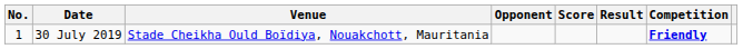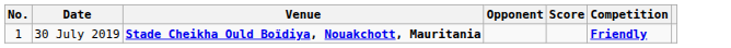 <table class="wikitable sortable">
 <tr>
 <th scope="col">No.</th>
 <th scope="col">Date</th>
 <th scope="col">Venue</th>
 <th scope="col">Opponent</th>
 <th scope="col">Score</th>
-<th scope="col">Result</th>
 <th scope="col">Competition</th>
 <th scope="col" class="unsortable"></th>
 </tr>
 <tr>
 <td align="center">1</td>
 <td>30 July 2019</td>
-<td><a href='#'>Stade Cheikha Ould Boïdiya</a>, <a href='#'>Nouakchott</a>, Mauritania</td>
+<td><strong><a href='#'>Stade Cheikha Ould Boïdiya</a>, <a href='#'>Nouakchott</a>, Mauritania</strong></td>
 <td></td>
-<td align="center"></td>
 <td align="center"></td>
 <td><strong><a href='#'>Friendly</a></strong></td>
 <td></td>
 </tr>
 </table>
